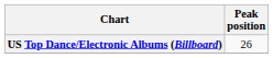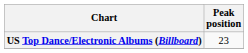 <table class="wikitable plainrowheaders sortable" style="text-align:center;" border="1">
 <tr>
 <th scope="col">Chart</th>
 <th scope="col">Peak<br>position</th>
 </tr>
 <tr>
 <th scope="row">US <a href='#'>Top Dance/Electronic Albums</a> (<em><a href='#'>Billboard</a></em>)</th>
-<td>26</td>
+<td>23</td>
 </tr>
 <tr>
 </tr>
 </table>
